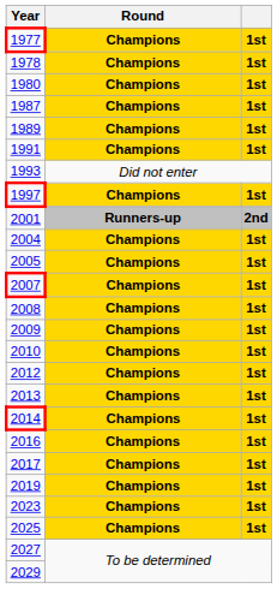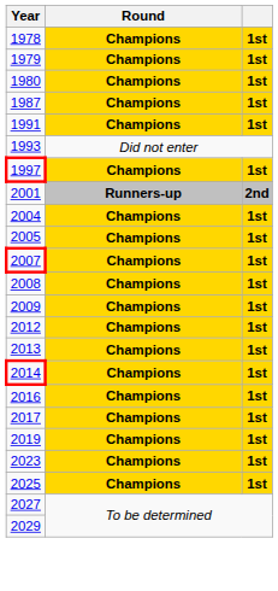 <table class="wikitable" style="text-align: center; font-size:90%">
 <tr>
 <th>Year</th>
 <th style="width:200px">Round</th>
 <th></th>
 </tr>
 <tr>
-<td style="border: 3px solid red"><a href='#'>1977</a></td>
+<td><a href='#'>1978</a></td>
 <td bgcolor=Gold><strong>Champions</strong></td>
 <td bgcolor=Gold><strong>1st</strong></td>
 </tr>
 <tr>
-<td><a href='#'>1978</a></td>
+<td><a href='#'>1979</a></td>
 <td bgcolor=Gold><strong>Champions</strong></td>
 <td bgcolor=Gold><strong>1st</strong></td>
 </tr>
 <tr>
 <td><a href='#'>1980</a></td>
 <td bgcolor=Gold><strong>Champions</strong></td>
 <td bgcolor=Gold><strong>1st</strong></td>
 </tr>
 <tr>
 <td><a href='#'>1987</a></td>
-<td bgcolor=Gold><strong>Champions</strong></td>
-<td bgcolor=Gold><strong>1st</strong></td>
-</tr>
-<tr>
-<td><a href='#'>1989</a></td>
 <td bgcolor=Gold><strong>Champions</strong></td>
 <td bgcolor=Gold><strong>1st</strong></td>
 </tr>
 <tr>
 <td><a href='#'>1991</a></td>
 <td bgcolor=Gold><strong>Champions</strong></td>
 <td bgcolor=Gold><strong>1st</strong></td>
 </tr>
 <tr>
 <td><a href='#'>1993</a></td>
 <td colspan="2"><em>Did not enter</em></td>
 </tr>
 <tr>
 <td style="border: 3px solid red"><a href='#'>1997</a></td>
 <td bgcolor=Gold><strong>Champions</strong></td>
 <td bgcolor=Gold><strong>1st</strong></td>
 </tr>
 <tr>
 <td><a href='#'>2001</a></td>
 <td bgcolor=Silver><strong>Runners-up</strong></td>
 <td bgcolor=Silver><strong>2nd</strong></td>
 </tr>
 <tr>
 <td><a href='#'>2004</a></td>
 <td bgcolor=Gold><strong>Champions</strong></td>
 <td bgcolor=Gold><strong>1st</strong></td>
 </tr>
 <tr>
 <td><a href='#'>2005</a></td>
 <td bgcolor=Gold><strong>Champions</strong></td>
 <td bgcolor=Gold><strong>1st</strong></td>
 </tr>
 <tr>
 <td style="border: 3px solid red"><a href='#'>2007</a></td>
 <td bgcolor=Gold><strong>Champions</strong></td>
 <td bgcolor=Gold><strong>1st</strong></td>
 </tr>
 <tr>
 <td><a href='#'>2008</a></td>
 <td bgcolor=Gold><strong>Champions</strong></td>
 <td bgcolor=Gold><strong>1st</strong></td>
 </tr>
 <tr>
 <td><a href='#'>2009</a></td>
-<td bgcolor=Gold><strong>Champions</strong></td>
-<td bgcolor=Gold><strong>1st</strong></td>
-</tr>
-<tr>
-<td><a href='#'>2010</a></td>
 <td bgcolor=Gold><strong>Champions</strong></td>
 <td bgcolor=Gold><strong>1st</strong></td>
 </tr>
 <tr>
 <td><a href='#'>2012</a></td>
 <td bgcolor=Gold><strong>Champions</strong></td>
 <td bgcolor=Gold><strong>1st</strong></td>
 </tr>
 <tr>
 <td><a href='#'>2013</a></td>
 <td bgcolor=Gold><strong>Champions</strong></td>
 <td bgcolor=Gold><strong>1st</strong></td>
 </tr>
 <tr>
 <td style="border: 3px solid red"><a href='#'>2014</a></td>
 <td bgcolor=Gold><strong>Champions</strong></td>
 <td bgcolor=Gold><strong>1st</strong></td>
 </tr>
 <tr>
 <td><a href='#'>2016</a></td>
 <td bgcolor=Gold><strong>Champions</strong></td>
 <td bgcolor=Gold><strong>1st</strong></td>
 </tr>
 <tr>
 <td><a href='#'>2017</a></td>
 <td bgcolor=Gold><strong>Champions</strong></td>
 <td bgcolor=Gold><strong>1st</strong></td>
 </tr>
 <tr>
 <td><a href='#'>2019</a></td>
 <td bgcolor=Gold><strong>Champions</strong></td>
 <td bgcolor=Gold><strong>1st</strong></td>
 </tr>
 <tr>
 <td><a href='#'>2023</a></td>
 <td bgcolor=Gold><strong>Champions</strong></td>
 <td bgcolor=Gold><strong>1st</strong></td>
 </tr>
 <tr>
 <td><a href='#'>2025</a></td>
 <td bgcolor=Gold><strong>Champions</strong></td>
 <td bgcolor=Gold><strong>1st</strong></td>
 </tr>
 <tr>
 <td><a href='#'>2027</a></td>
 <td colspan="2" rowspan="2"><em>To be determined</em></td>
 </tr>
 <tr>
 <td><a href='#'>2029</a></td>
 </tr>
 </table>
